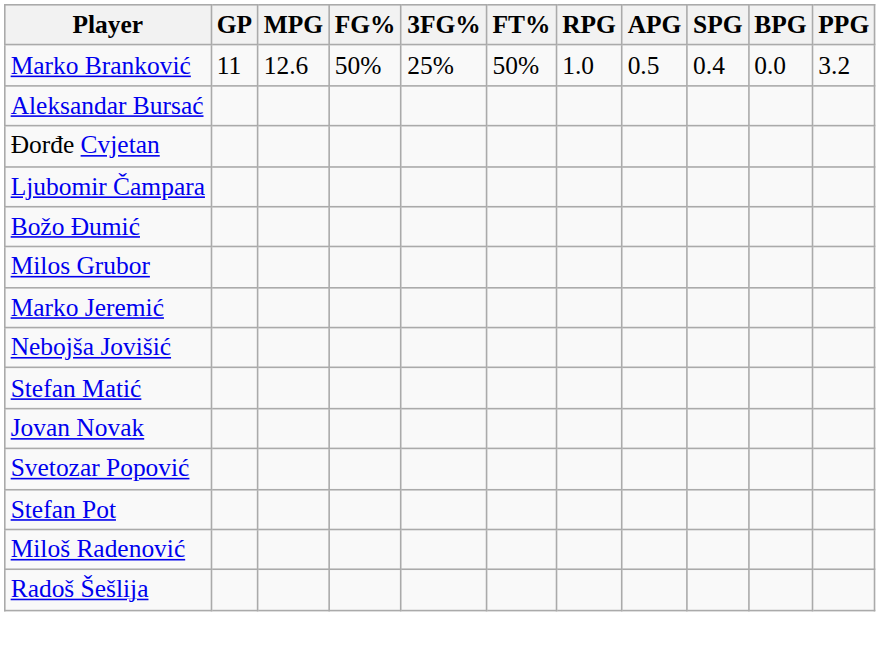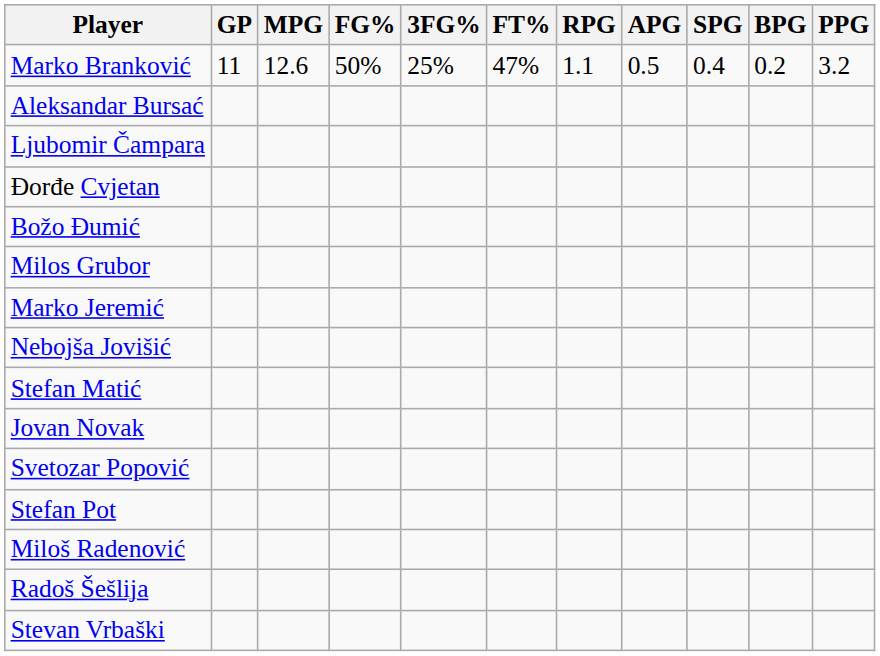 <table class="wikitable">
 <tr>
 <th>Player</th>
 <th>GP</th>
 <th>MPG</th>
 <th>FG%</th>
 <th>3FG%</th>
 <th>FT%</th>
 <th>RPG</th>
 <th>APG</th>
 <th>SPG</th>
 <th>BPG</th>
 <th>PPG</th>
 </tr>
 <tr>
 <td><a href='#'>Marko Branković</a></td>
 <td>11</td>
 <td>12.6</td>
 <td>50%</td>
 <td>25%</td>
-<td>50%</td>
-<td>1.0</td>
+<td>47%</td>
+<td>1.1</td>
 <td>0.5</td>
 <td>0.4</td>
-<td>0.0</td>
+<td>0.2</td>
 <td>3.2</td>
 </tr>
 <tr>
 <td><a href='#'>Aleksandar Bursać</a></td>
 <td></td>
 <td></td>
 <td></td>
 <td></td>
 <td></td>
 <td></td>
 <td></td>
 <td></td>
 <td></td>
 <td></td>
 </tr>
 <tr>
-<td>Đorđe <a href='#'>Cvjetan</a></td>
+<td><a href='#'>Ljubomir Čampara</a></td>
 <td></td>
 <td></td>
 <td></td>
 <td></td>
 <td></td>
 <td></td>
 <td></td>
 <td></td>
 <td></td>
 <td></td>
 </tr>
 <tr>
-<td><a href='#'>Ljubomir Čampara</a></td>
+<td>Đorđe <a href='#'>Cvjetan</a></td>
 <td></td>
 <td></td>
 <td></td>
 <td></td>
 <td></td>
 <td></td>
 <td></td>
 <td></td>
 <td></td>
 <td></td>
 </tr>
 <tr>
 <td><a href='#'>Božo Đumić</a></td>
 <td></td>
 <td></td>
 <td></td>
 <td></td>
 <td></td>
 <td></td>
 <td></td>
 <td></td>
 <td></td>
 <td></td>
 </tr>
 <tr>
 <td><a href='#'>Milos Grubor</a></td>
 <td></td>
 <td></td>
 <td></td>
 <td></td>
 <td></td>
 <td></td>
 <td></td>
 <td></td>
 <td></td>
 <td></td>
 </tr>
 <tr>
 <td><a href='#'>Marko Jeremić</a></td>
 <td></td>
 <td></td>
 <td></td>
 <td></td>
 <td></td>
 <td></td>
 <td></td>
 <td></td>
 <td></td>
 <td></td>
 </tr>
 <tr>
 <td><a href='#'>Nebojša Jovišić</a></td>
 <td></td>
 <td></td>
 <td></td>
 <td></td>
 <td></td>
 <td></td>
 <td></td>
 <td></td>
 <td></td>
 <td></td>
 </tr>
 <tr>
 <td><a href='#'>Stefan Matić</a></td>
 <td></td>
 <td></td>
 <td></td>
 <td></td>
 <td></td>
 <td></td>
 <td></td>
 <td></td>
 <td></td>
 <td></td>
 </tr>
 <tr>
 <td><a href='#'>Jovan Novak</a></td>
 <td></td>
 <td></td>
 <td></td>
 <td></td>
 <td></td>
 <td></td>
 <td></td>
 <td></td>
 <td></td>
 <td></td>
 </tr>
 <tr>
 <td><a href='#'>Svetozar Popović</a></td>
 <td></td>
 <td></td>
 <td></td>
 <td></td>
 <td></td>
 <td></td>
 <td></td>
 <td></td>
 <td></td>
 <td></td>
 </tr>
 <tr>
 <td><a href='#'>Stefan Pot</a></td>
 <td></td>
 <td></td>
 <td></td>
 <td></td>
 <td></td>
 <td></td>
 <td></td>
 <td></td>
 <td></td>
 <td></td>
 </tr>
 <tr>
 <td><a href='#'>Miloš Radenović</a></td>
 <td></td>
 <td></td>
 <td></td>
 <td></td>
 <td></td>
 <td></td>
 <td></td>
 <td></td>
 <td></td>
 <td></td>
 </tr>
 <tr>
 <td><a href='#'>Radoš Šešlija</a></td>
 <td></td>
 <td></td>
 <td></td>
 <td></td>
 <td></td>
 <td></td>
 <td></td>
 <td></td>
 <td></td>
 <td></td>
 </tr>
+<tr>
+<td><a href='#'>Stevan Vrbaški</a></td>
+<td></td>
+<td></td>
+<td></td>
+<td></td>
+<td></td>
+<td></td>
+<td></td>
+<td></td>
+<td></td>
+<td></td>
+</tr>
 </table>
